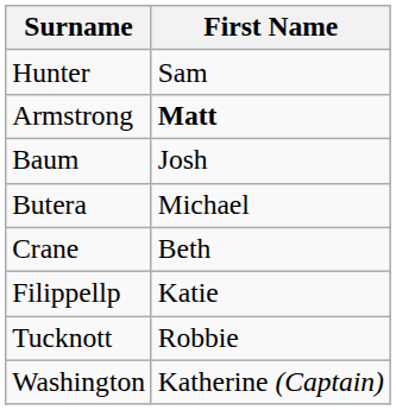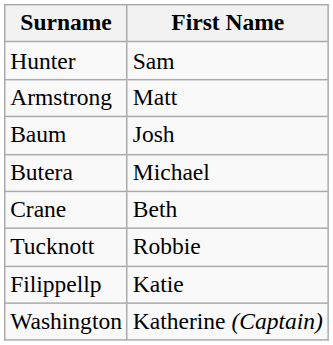 <table class="wikitable mw-collapsible mw-collapsed">
 <tr>
 <th>Surname</th>
 <th>First Name</th>
 </tr>
 <tr>
 <td>Hunter</td>
 <td>Sam</td>
 </tr>
 <tr>
 <td>Armstrong</td>
-<td><strong>Matt</strong></td>
+<td>Matt</td>
 </tr>
 <tr>
 <td>Baum</td>
 <td>Josh</td>
 </tr>
 <tr>
 <td>Butera</td>
 <td>Michael</td>
 </tr>
 <tr>
 <td>Crane</td>
 <td>Beth</td>
 </tr>
 <tr>
+<td>Tucknott</td>
+<td>Robbie</td>
+</tr>
+<tr>
 <td>Filippellp</td>
 <td>Katie</td>
-</tr>
-<tr>
-<td>Tucknott</td>
-<td>Robbie</td>
 </tr>
 <tr>
 <td>Washington</td>
 <td>Katherine <em>(Captain)</em></td>
 </tr>
 </table>
